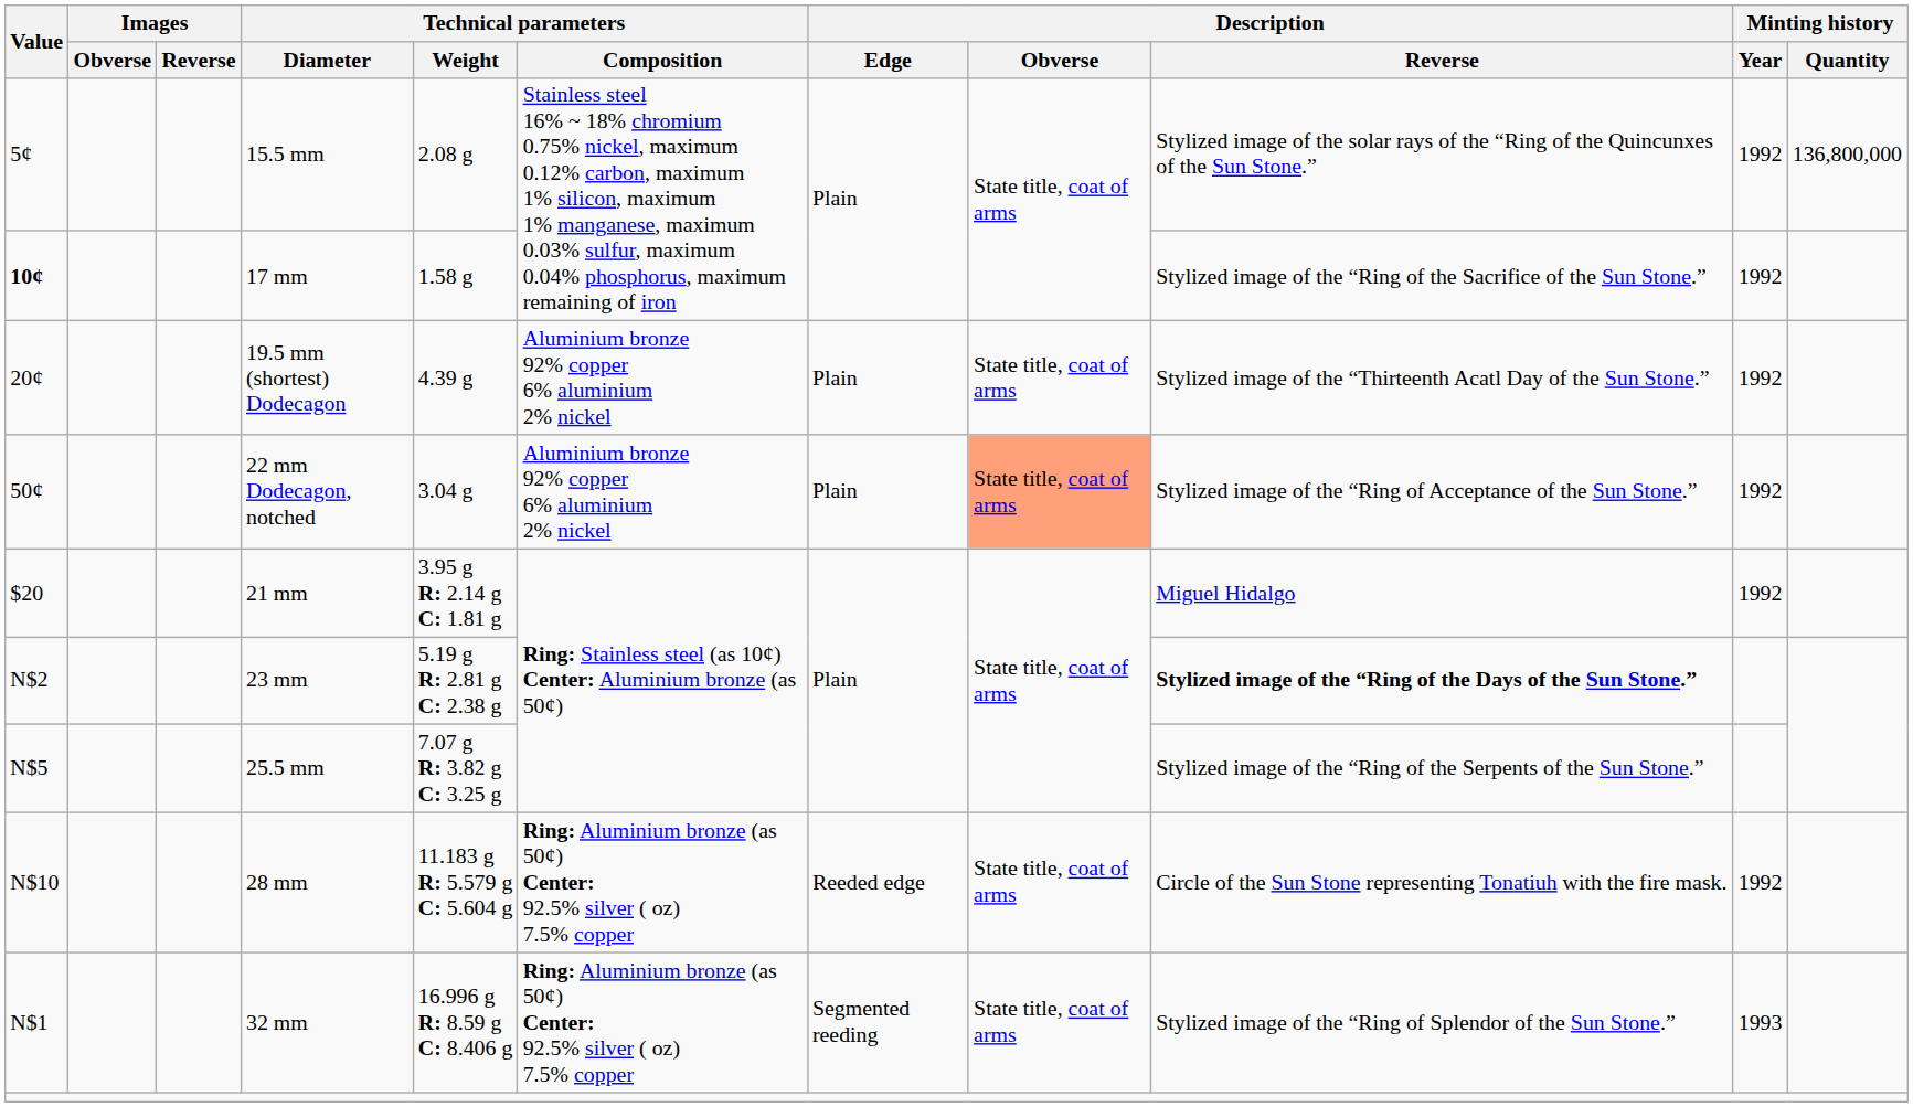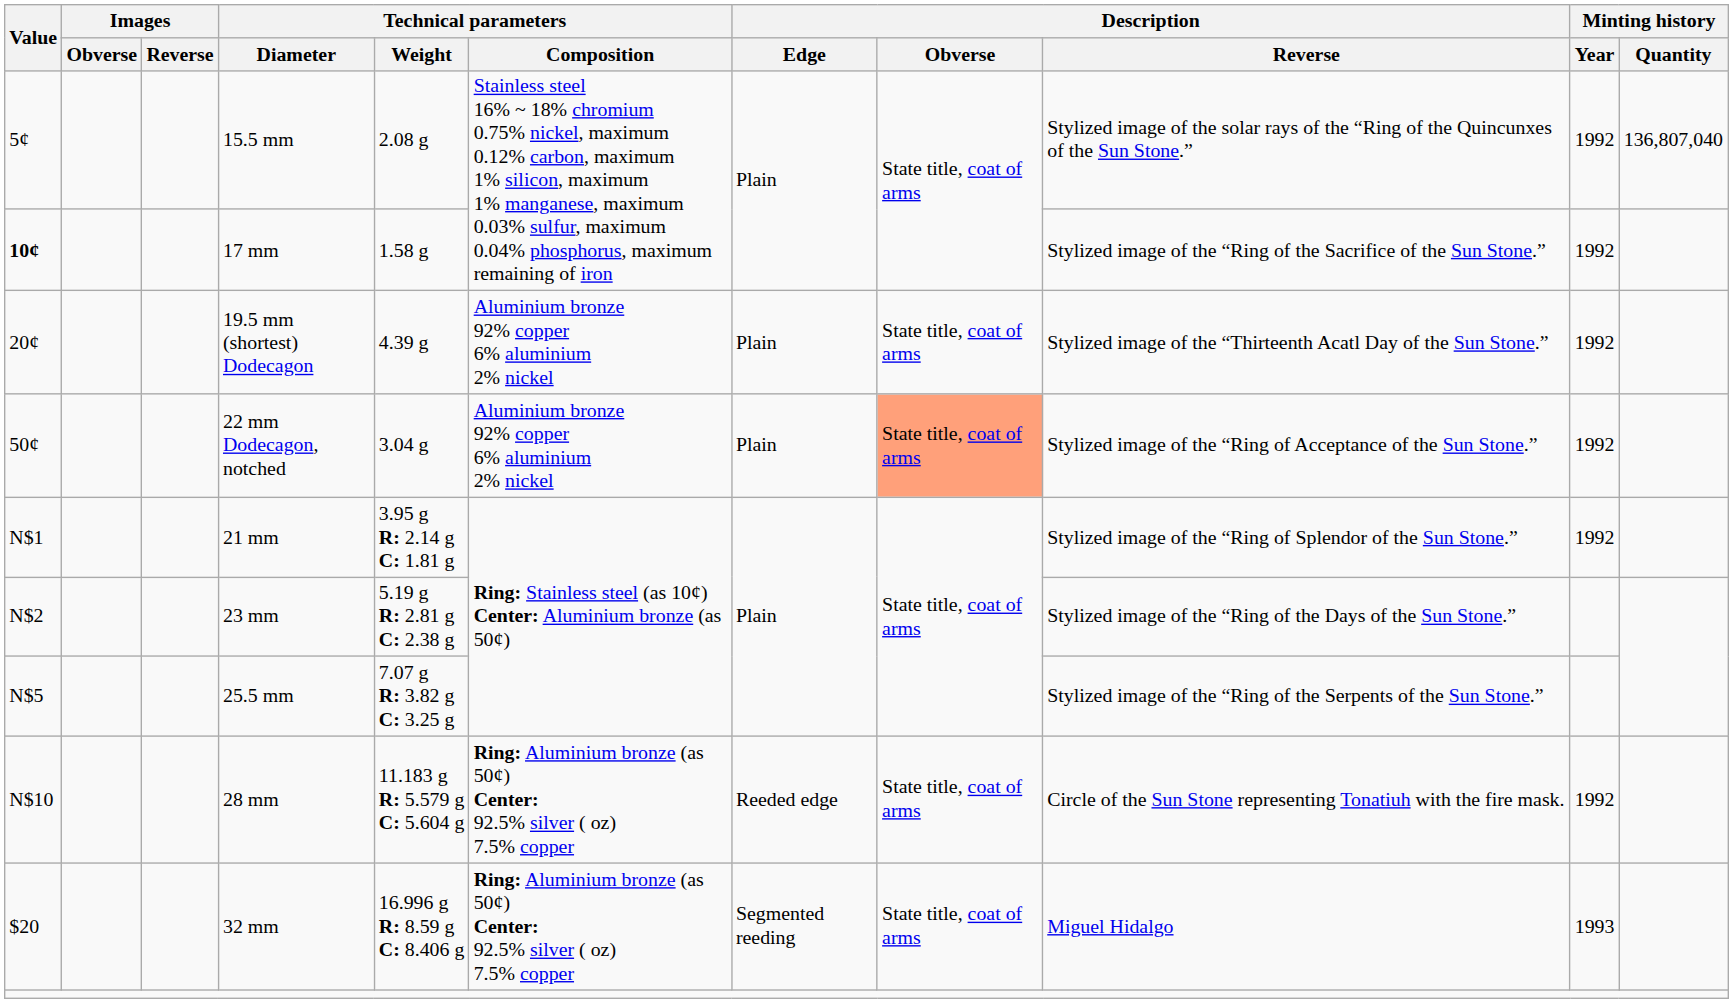 <table class="wikitable" style="font-size: 90%">
 <tr>
 <th rowspan="2">Value</th>
 <th colspan="2">Images</th>
 <th colspan="3">Technical parameters</th>
 <th colspan="3">Description</th>
 <th colspan="3">Minting history</th>
 </tr>
 <tr>
 <th>Obverse</th>
 <th>Reverse</th>
 <th>Diameter</th>
 <th>Weight</th>
 <th>Composition</th>
 <th>Edge</th>
 <th>Obverse</th>
 <th>Reverse</th>
 <th>Year</th>
 <th>Quantity</th>
 </tr>
 <tr>
 <td>5¢</td>
 <td style="text-align:center;"></td>
 <td style="text-align:center;"></td>
 <td>15.5 mm</td>
 <td>2.08 g</td>
 <td rowspan="2"><a href='#'>Stainless steel</a><br>16% ~ 18% <a href='#'>chromium</a><br>0.75% <a href='#'>nickel</a>, maximum<br>0.12% <a href='#'>carbon</a>, maximum<br>1% <a href='#'>silicon</a>, maximum<br>1% <a href='#'>manganese</a>, maximum<br>0.03% <a href='#'>sulfur</a>, maximum<br>0.04% <a href='#'>phosphorus</a>, maximum<br>remaining of <a href='#'>iron</a></td>
 <td rowspan="2">Plain</td>
 <td rowspan="2">State title, <a href='#'>coat of arms</a></td>
 <td>Stylized image of the solar rays of the “Ring of the Quincunxes of the <a href='#'>Sun Stone</a>.”</td>
 <td>1992</td>
-<td>136,800,000</td>
+<td>136,807,040</td>
 </tr>
 <tr>
 <td><strong>10¢</strong></td>
 <td style="text-align:center;"></td>
 <td style="text-align:center;"></td>
 <td>17 mm</td>
 <td>1.58 g</td>
 <td>Stylized image of the “Ring of the Sacrifice of the <a href='#'>Sun Stone</a>.”</td>
 <td>1992</td>
 <td></td>
 </tr>
 <tr>
 <td>20¢</td>
 <td style="text-align:center;"></td>
 <td style="text-align:center;"></td>
 <td>19.5 mm (shortest)<br><a href='#'>Dodecagon</a></td>
 <td>4.39 g</td>
 <td><a href='#'>Aluminium bronze</a><br>92% <a href='#'>copper</a><br>6% <a href='#'>aluminium</a><br>2% <a href='#'>nickel</a></td>
 <td>Plain</td>
 <td>State title, <a href='#'>coat of arms</a></td>
 <td>Stylized image of the “Thirteenth Acatl Day of the <a href='#'>Sun Stone</a>.”</td>
 <td>1992</td>
 <td></td>
 </tr>
 <tr>
 <td>50¢</td>
 <td style="text-align:center;"></td>
 <td style="text-align:center;"></td>
 <td>22 mm<br><a href='#'>Dodecagon</a>, notched</td>
 <td>3.04 g</td>
 <td><a href='#'>Aluminium bronze</a><br>92% <a href='#'>copper</a><br>6% <a href='#'>aluminium</a><br>2% <a href='#'>nickel</a></td>
 <td>Plain</td>
 <td style="background: lightsalmon;">State title, <a href='#'>coat of arms</a></td>
 <td>Stylized image of the “Ring of Acceptance of the <a href='#'>Sun Stone</a>.”</td>
 <td>1992</td>
 <td></td>
 </tr>
 <tr>
-<td>$20</td>
+<td>N$1</td>
 <td style="text-align:center;"></td>
 <td style="text-align:center;"></td>
 <td>21 mm</td>
 <td>3.95 g<br><strong>R:</strong> 2.14 g<br><strong>C:</strong> 1.81 g</td>
 <td rowspan="3"><strong>Ring:</strong> <a href='#'>Stainless steel</a> (as 10¢)<br><strong>Center:</strong> <a href='#'>Aluminium bronze</a> (as 50¢)</td>
 <td rowspan="3">Plain</td>
 <td rowspan="3">State title, <a href='#'>coat of arms</a></td>
-<td><a href='#'>Miguel Hidalgo</a></td>
+<td>Stylized image of the “Ring of Splendor of the <a href='#'>Sun Stone</a>.”</td>
 <td>1992</td>
 <td></td>
 </tr>
 <tr>
 <td>N$2</td>
 <td style="text-align:center;"></td>
 <td style="text-align:center;"></td>
 <td>23 mm</td>
 <td>5.19 g<br><strong>R:</strong> 2.81 g<br><strong>C:</strong> 2.38 g</td>
-<td><strong>Stylized image of the “Ring of the Days of the <a href='#'>Sun Stone</a>.”</strong></td>
+<td>Stylized image of the “Ring of the Days of the <a href='#'>Sun Stone</a>.”</td>
 <td></td>
 </tr>
 <tr>
 <td>N$5</td>
 <td style="text-align:center;"></td>
 <td style="text-align:center;"></td>
 <td>25.5 mm</td>
 <td>7.07 g<br><strong>R:</strong> 3.82 g<br><strong>C:</strong> 3.25 g</td>
 <td>Stylized image of the “Ring of the Serpents of the <a href='#'>Sun Stone</a>.”</td>
 <td></td>
 </tr>
 <tr>
 <td>N$10</td>
 <td style="text-align:center;"></td>
 <td style="text-align:center;"></td>
 <td>28 mm</td>
 <td>11.183 g<br><strong>R:</strong> 5.579 g<br><strong>C:</strong> 5.604 g</td>
 <td><strong>Ring:</strong> <a href='#'>Aluminium bronze</a> (as 50¢)<br><strong>Center:</strong><br>92.5% <a href='#'>silver</a> ( oz) <br>7.5% <a href='#'>copper</a></td>
 <td>Reeded edge</td>
 <td>State title, <a href='#'>coat of arms</a></td>
 <td>Circle of the <a href='#'>Sun Stone</a> representing <a href='#'>Tonatiuh</a> with the fire mask.</td>
 <td>1992</td>
 <td></td>
 </tr>
 <tr>
-<td>N$1</td>
+<td>$20</td>
 <td style="text-align:center;"></td>
 <td style="text-align:center;"></td>
 <td>32 mm</td>
 <td>16.996 g<br><strong>R:</strong> 8.59 g<br><strong>C:</strong> 8.406 g</td>
 <td><strong>Ring:</strong> <a href='#'>Aluminium bronze</a> (as 50¢)<br><strong>Center:</strong><br>92.5% <a href='#'>silver</a> ( oz)<br>7.5% <a href='#'>copper</a></td>
 <td>Segmented reeding</td>
 <td>State title, <a href='#'>coat of arms</a></td>
-<td>Stylized image of the “Ring of Splendor of the <a href='#'>Sun Stone</a>.”</td>
+<td><a href='#'>Miguel Hidalgo</a></td>
 <td>1993</td>
 <td></td>
 </tr>
 <tr>
 <td colspan="11"></td>
 </tr>
 </table>
